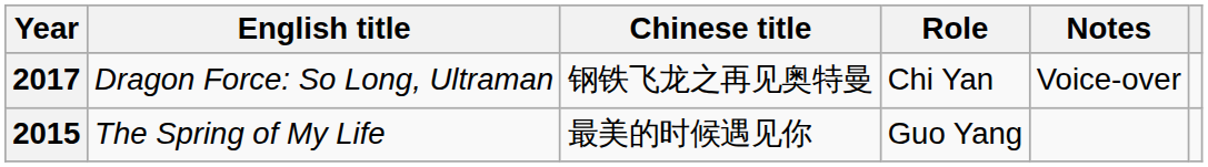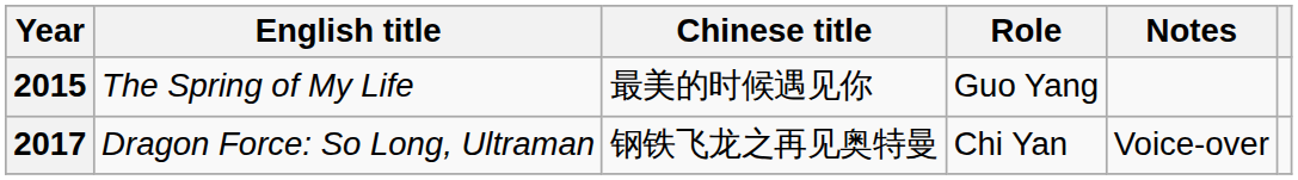 <table class="wikitable plainrowheaders">
 <tr>
 <th scope="col">Year</th>
 <th scope="col">English title</th>
 <th scope="col">Chinese title</th>
 <th scope="col">Role</th>
 <th scope="col">Notes</th>
 <th scope="col" class="unsortable"></th>
 </tr>
 <tr>
+<th scope="row">2015</th>
+<td><em>The Spring of My Life</em></td>
+<td>最美的时候遇见你</td>
+<td>Guo Yang</td>
+<td></td>
+<td></td>
+</tr>
+<tr>
 <th scope="row">2017</th>
 <td><em>Dragon Force: So Long, Ultraman</em></td>
 <td>钢铁飞龙之再见奥特曼</td>
 <td>Chi Yan</td>
 <td>Voice-over</td>
 <td></td>
 </tr>
-<tr>
-<th scope="row">2015</th>
-<td><em>The Spring of My Life</em></td>
-<td>最美的时候遇见你</td>
-<td>Guo Yang</td>
-<td></td>
-<td></td>
-</tr>
 </table>
